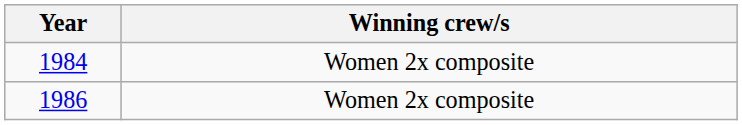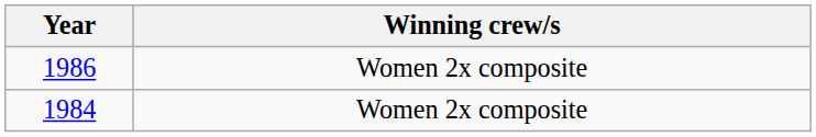 <table class="wikitable" style="text-align:center">
 <tr>
 <th width=70>Year</th>
 <th width=400>Winning crew/s</th>
 </tr>
 <tr>
+<td><a href='#'>1986</a></td>
+<td>Women 2x composite</td>
+</tr>
+<tr>
 <td><a href='#'>1984</a></td>
 <td>Women 2x composite</td>
 </tr>
-<tr>
-<td><a href='#'>1986</a></td>
-<td>Women 2x composite</td>
-</tr>
 </table>
